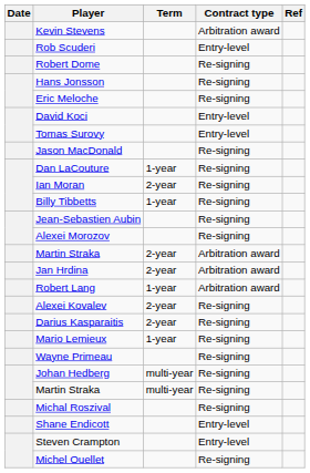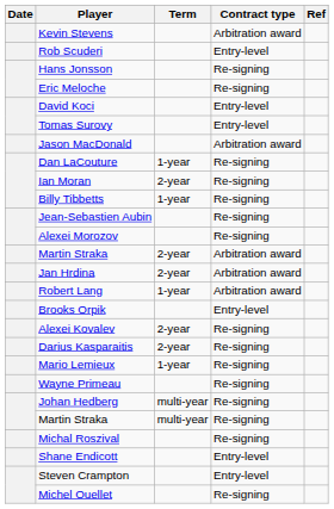 <table class="wikitable plainrowheaders">
 <tr style="background:#ddd; text-align:center;">
 <th>Date</th>
 <th>Player</th>
 <th>Term</th>
 <th>Contract type</th>
 <th>Ref</th>
 </tr>
 <tr>
 <th scope="row"></th>
 <td><a href='#'>Kevin Stevens</a></td>
 <td></td>
 <td>Arbitration award</td>
 <td></td>
 </tr>
 <tr>
 <th scope="row"></th>
 <td><a href='#'>Rob Scuderi</a></td>
 <td></td>
 <td>Entry-level</td>
-<td></td>
-</tr>
-<tr>
-<th scope="row"></th>
-<td><a href='#'>Robert Dome</a></td>
-<td></td>
-<td>Re-signing</td>
 <td></td>
 </tr>
 <tr>
 <th scope="row" rowspan=2></th>
 <td><a href='#'>Hans Jonsson</a></td>
 <td></td>
 <td>Re-signing</td>
 <td></td>
 </tr>
 <tr>
 <td><a href='#'>Eric Meloche</a></td>
 <td></td>
 <td>Re-signing</td>
 <td></td>
 </tr>
 <tr>
 <th scope="row" rowspan=2></th>
 <td><a href='#'>David Koci</a></td>
 <td></td>
 <td>Entry-level</td>
 <td></td>
 </tr>
 <tr>
 <td><a href='#'>Tomas Surovy</a></td>
 <td></td>
 <td>Entry-level</td>
 <td></td>
 </tr>
 <tr>
 <th scope="row"></th>
 <td><a href='#'>Jason MacDonald</a></td>
 <td></td>
-<td>Re-signing</td>
+<td>Arbitration award</td>
 <td></td>
 </tr>
 <tr>
 <th scope="row" rowspan=3></th>
 <td><a href='#'>Dan LaCouture</a></td>
 <td>1-year</td>
 <td>Re-signing</td>
 <td></td>
 </tr>
 <tr>
 <td><a href='#'>Ian Moran</a></td>
 <td>2-year</td>
 <td>Re-signing</td>
 <td></td>
 </tr>
 <tr>
 <td><a href='#'>Billy Tibbetts</a></td>
 <td>1-year</td>
 <td>Re-signing</td>
 <td></td>
 </tr>
 <tr>
 <th scope="row" rowspan=2></th>
 <td><a href='#'>Jean-Sebastien Aubin</a></td>
 <td></td>
 <td>Re-signing</td>
 <td></td>
 </tr>
 <tr>
 <td><a href='#'>Alexei Morozov</a></td>
 <td></td>
 <td>Re-signing</td>
 <td></td>
 </tr>
 <tr>
 <th scope="row"></th>
 <td><a href='#'>Martin Straka</a></td>
 <td>2-year</td>
 <td>Arbitration award</td>
 <td></td>
 </tr>
 <tr>
 <th scope="row"></th>
 <td><a href='#'>Jan Hrdina</a></td>
 <td>2-year</td>
 <td>Arbitration award</td>
 <td></td>
 </tr>
 <tr>
 <th scope="row"></th>
 <td><a href='#'>Robert Lang</a></td>
 <td>1-year</td>
 <td>Arbitration award</td>
+<td></td>
+</tr>
+<tr>
+<th scope="row"></th>
+<td><a href='#'>Brooks Orpik</a></td>
+<td></td>
+<td>Entry-level</td>
 <td></td>
 </tr>
 <tr>
 <th scope="row"></th>
 <td><a href='#'>Alexei Kovalev</a></td>
 <td>2-year</td>
 <td>Re-signing</td>
 <td></td>
 </tr>
 <tr>
 <th scope="row"></th>
 <td><a href='#'>Darius Kasparaitis</a></td>
 <td>2-year</td>
 <td>Re-signing</td>
 <td></td>
 </tr>
 <tr>
 <th scope="row"></th>
 <td><a href='#'>Mario Lemieux</a></td>
 <td>1-year</td>
 <td>Re-signing</td>
 <td></td>
 </tr>
 <tr>
 <th scope="row"></th>
 <td><a href='#'>Wayne Primeau</a></td>
 <td></td>
 <td>Re-signing</td>
 <td></td>
 </tr>
 <tr>
 <th scope="row" rowspan=2></th>
 <td><a href='#'>Johan Hedberg</a></td>
 <td>multi-year</td>
 <td>Re-signing</td>
 <td></td>
 </tr>
 <tr>
 <td>Martin Straka</td>
 <td>multi-year</td>
 <td>Re-signing</td>
 <td></td>
 </tr>
 <tr>
 <th scope="row"></th>
 <td><a href='#'>Michal Roszival</a></td>
 <td></td>
 <td>Re-signing</td>
 <td></td>
 </tr>
 <tr>
 <th scope="row"></th>
 <td><a href='#'>Shane Endicott</a></td>
 <td></td>
 <td>Entry-level</td>
 <td></td>
 </tr>
 <tr>
 <th scope="row" rowspan=2></th>
 <td>Steven Crampton</td>
 <td></td>
 <td>Entry-level</td>
 <td></td>
 </tr>
 <tr>
 <td><a href='#'>Michel Ouellet</a></td>
 <td></td>
 <td>Re-signing</td>
 <td></td>
 </tr>
 </table>
